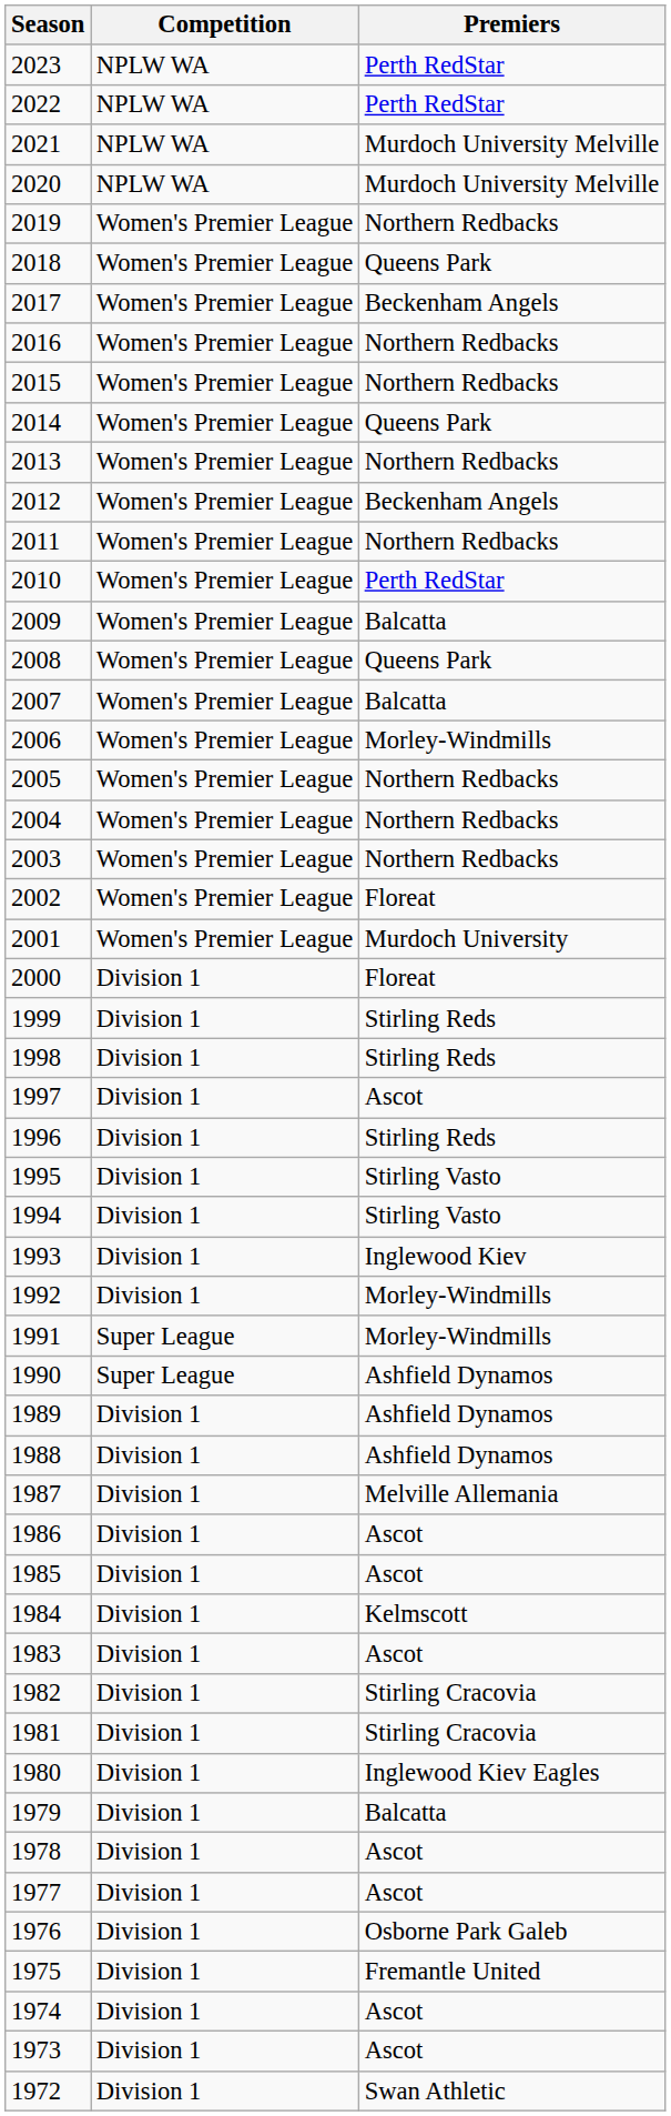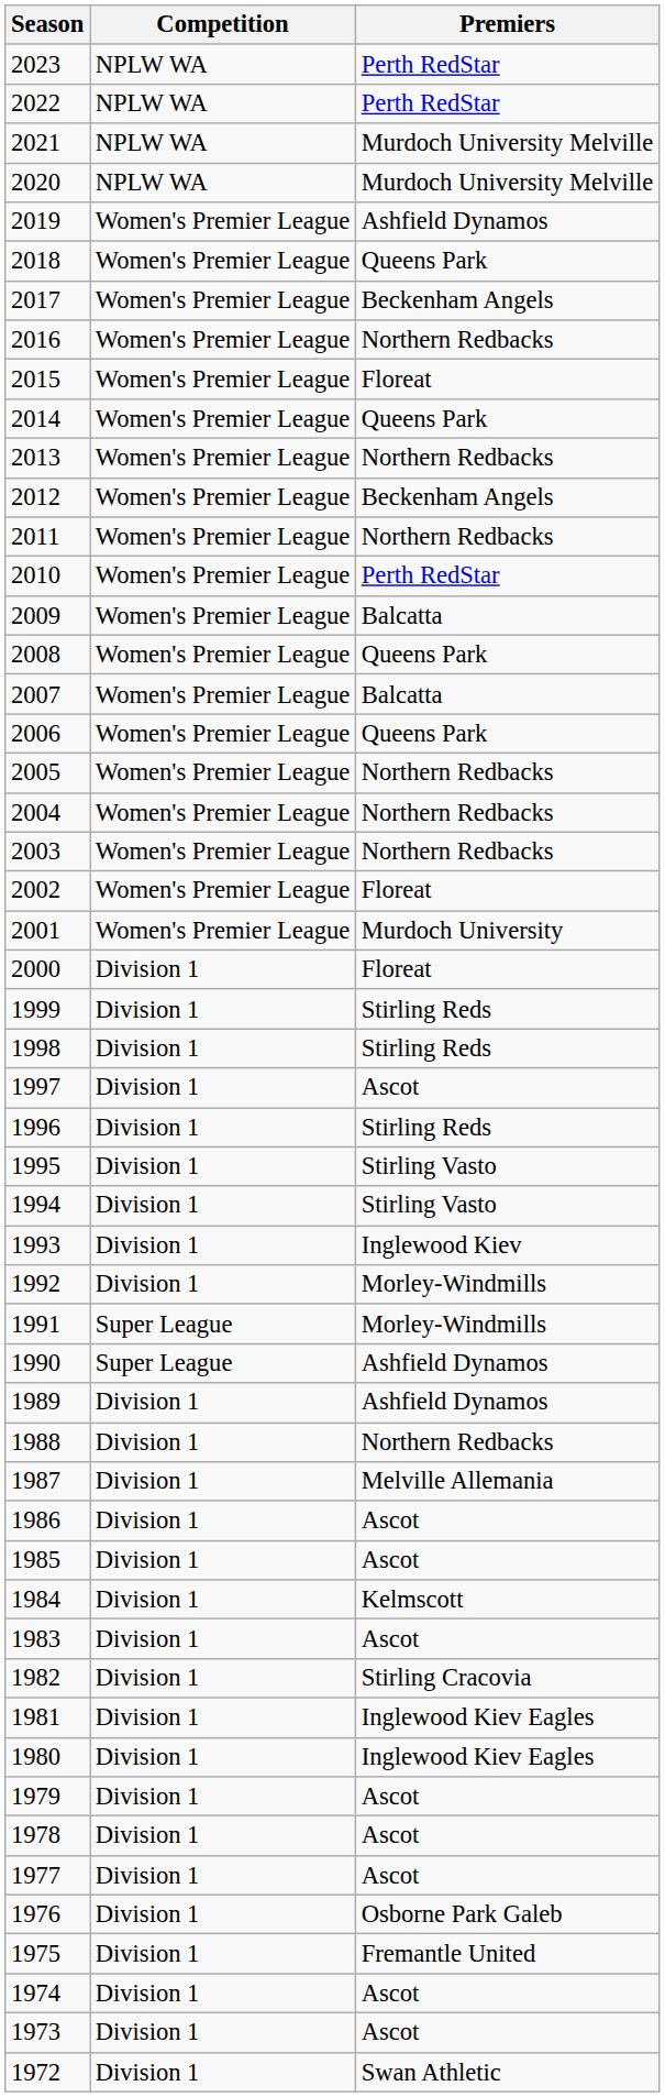 <table class="wikitable" style="text-align:left">
 <tr>
 <th>Season</th>
 <th>Competition</th>
 <th>Premiers</th>
 </tr>
 <tr>
 <td>2023</td>
 <td>NPLW WA</td>
 <td><a href='#'>Perth RedStar</a></td>
 </tr>
 <tr>
 <td>2022</td>
 <td>NPLW WA</td>
 <td><a href='#'>Perth RedStar</a></td>
 </tr>
 <tr>
 <td>2021</td>
 <td>NPLW WA</td>
 <td>Murdoch University Melville</td>
 </tr>
 <tr>
 <td>2020</td>
 <td>NPLW WA</td>
 <td>Murdoch University Melville</td>
 </tr>
 <tr>
 <td>2019</td>
 <td>Women's Premier League</td>
-<td>Northern Redbacks</td>
+<td>Ashfield Dynamos</td>
 </tr>
 <tr>
 <td>2018</td>
 <td>Women's Premier League</td>
 <td>Queens Park</td>
 </tr>
 <tr>
 <td>2017</td>
 <td>Women's Premier League</td>
 <td>Beckenham Angels</td>
 </tr>
 <tr>
 <td>2016</td>
 <td>Women's Premier League</td>
 <td>Northern Redbacks</td>
 </tr>
 <tr>
 <td>2015</td>
 <td>Women's Premier League</td>
-<td>Northern Redbacks</td>
+<td>Floreat</td>
 </tr>
 <tr>
 <td>2014</td>
 <td>Women's Premier League</td>
 <td>Queens Park</td>
 </tr>
 <tr>
 <td>2013</td>
 <td>Women's Premier League</td>
 <td>Northern Redbacks</td>
 </tr>
 <tr>
 <td>2012</td>
 <td>Women's Premier League</td>
 <td>Beckenham Angels</td>
 </tr>
 <tr>
 <td>2011</td>
 <td>Women's Premier League</td>
 <td>Northern Redbacks</td>
 </tr>
 <tr>
 <td>2010</td>
 <td>Women's Premier League</td>
 <td><a href='#'>Perth RedStar</a></td>
 </tr>
 <tr>
 <td>2009</td>
 <td>Women's Premier League</td>
 <td>Balcatta</td>
 </tr>
 <tr>
 <td>2008</td>
 <td>Women's Premier League</td>
 <td>Queens Park</td>
 </tr>
 <tr>
 <td>2007</td>
 <td>Women's Premier League</td>
 <td>Balcatta</td>
 </tr>
 <tr>
 <td>2006</td>
 <td>Women's Premier League</td>
-<td>Morley-Windmills</td>
+<td>Queens Park</td>
 </tr>
 <tr>
 <td>2005</td>
 <td>Women's Premier League</td>
 <td>Northern Redbacks</td>
 </tr>
 <tr>
 <td>2004</td>
 <td>Women's Premier League</td>
 <td>Northern Redbacks</td>
 </tr>
 <tr>
 <td>2003</td>
 <td>Women's Premier League</td>
 <td>Northern Redbacks</td>
 </tr>
 <tr>
 <td>2002</td>
 <td>Women's Premier League</td>
 <td>Floreat</td>
 </tr>
 <tr>
 <td>2001</td>
 <td>Women's Premier League</td>
 <td>Murdoch University</td>
 </tr>
 <tr>
 <td>2000</td>
 <td>Division 1</td>
 <td>Floreat</td>
 </tr>
 <tr>
 <td>1999</td>
 <td>Division 1</td>
 <td>Stirling Reds</td>
 </tr>
 <tr>
 <td>1998</td>
 <td>Division 1</td>
 <td>Stirling Reds</td>
 </tr>
 <tr>
 <td>1997</td>
 <td>Division 1</td>
 <td>Ascot</td>
 </tr>
 <tr>
 <td>1996</td>
 <td>Division 1</td>
 <td>Stirling Reds</td>
 </tr>
 <tr>
 <td>1995</td>
 <td>Division 1</td>
 <td>Stirling Vasto</td>
 </tr>
 <tr>
 <td>1994</td>
 <td>Division 1</td>
 <td>Stirling Vasto</td>
 </tr>
 <tr>
 <td>1993</td>
 <td>Division 1</td>
 <td>Inglewood Kiev</td>
 </tr>
 <tr>
 <td>1992</td>
 <td>Division 1</td>
 <td>Morley-Windmills</td>
 </tr>
 <tr>
 <td>1991</td>
 <td>Super League</td>
 <td>Morley-Windmills</td>
 </tr>
 <tr>
 <td>1990</td>
 <td>Super League</td>
 <td>Ashfield Dynamos</td>
 </tr>
 <tr>
 <td>1989</td>
 <td>Division 1</td>
 <td>Ashfield Dynamos</td>
 </tr>
 <tr>
 <td>1988</td>
 <td>Division 1</td>
-<td>Ashfield Dynamos</td>
+<td>Northern Redbacks</td>
 </tr>
 <tr>
 <td>1987</td>
 <td>Division 1</td>
 <td>Melville Allemania</td>
 </tr>
 <tr>
 <td>1986</td>
 <td>Division 1</td>
 <td>Ascot</td>
 </tr>
 <tr>
 <td>1985</td>
 <td>Division 1</td>
 <td>Ascot</td>
 </tr>
 <tr>
 <td>1984</td>
 <td>Division 1</td>
 <td>Kelmscott</td>
 </tr>
 <tr>
 <td>1983</td>
 <td>Division 1</td>
 <td>Ascot</td>
 </tr>
 <tr>
 <td>1982</td>
 <td>Division 1</td>
 <td>Stirling Cracovia</td>
 </tr>
 <tr>
 <td>1981</td>
 <td>Division 1</td>
-<td>Stirling Cracovia</td>
+<td>Inglewood Kiev Eagles</td>
 </tr>
 <tr>
 <td>1980</td>
 <td>Division 1</td>
 <td>Inglewood Kiev Eagles</td>
 </tr>
 <tr>
 <td>1979</td>
 <td>Division 1</td>
-<td>Balcatta</td>
+<td>Ascot</td>
 </tr>
 <tr>
 <td>1978</td>
 <td>Division 1</td>
 <td>Ascot</td>
 </tr>
 <tr>
 <td>1977</td>
 <td>Division 1</td>
 <td>Ascot</td>
 </tr>
 <tr>
 <td>1976</td>
 <td>Division 1</td>
 <td>Osborne Park Galeb</td>
 </tr>
 <tr>
 <td>1975</td>
 <td>Division 1</td>
 <td>Fremantle United</td>
 </tr>
 <tr>
 <td>1974</td>
 <td>Division 1</td>
 <td>Ascot</td>
 </tr>
 <tr>
 <td>1973</td>
 <td>Division 1</td>
 <td>Ascot</td>
 </tr>
 <tr>
 <td>1972</td>
 <td>Division 1</td>
 <td>Swan Athletic</td>
 </tr>
 </table>
